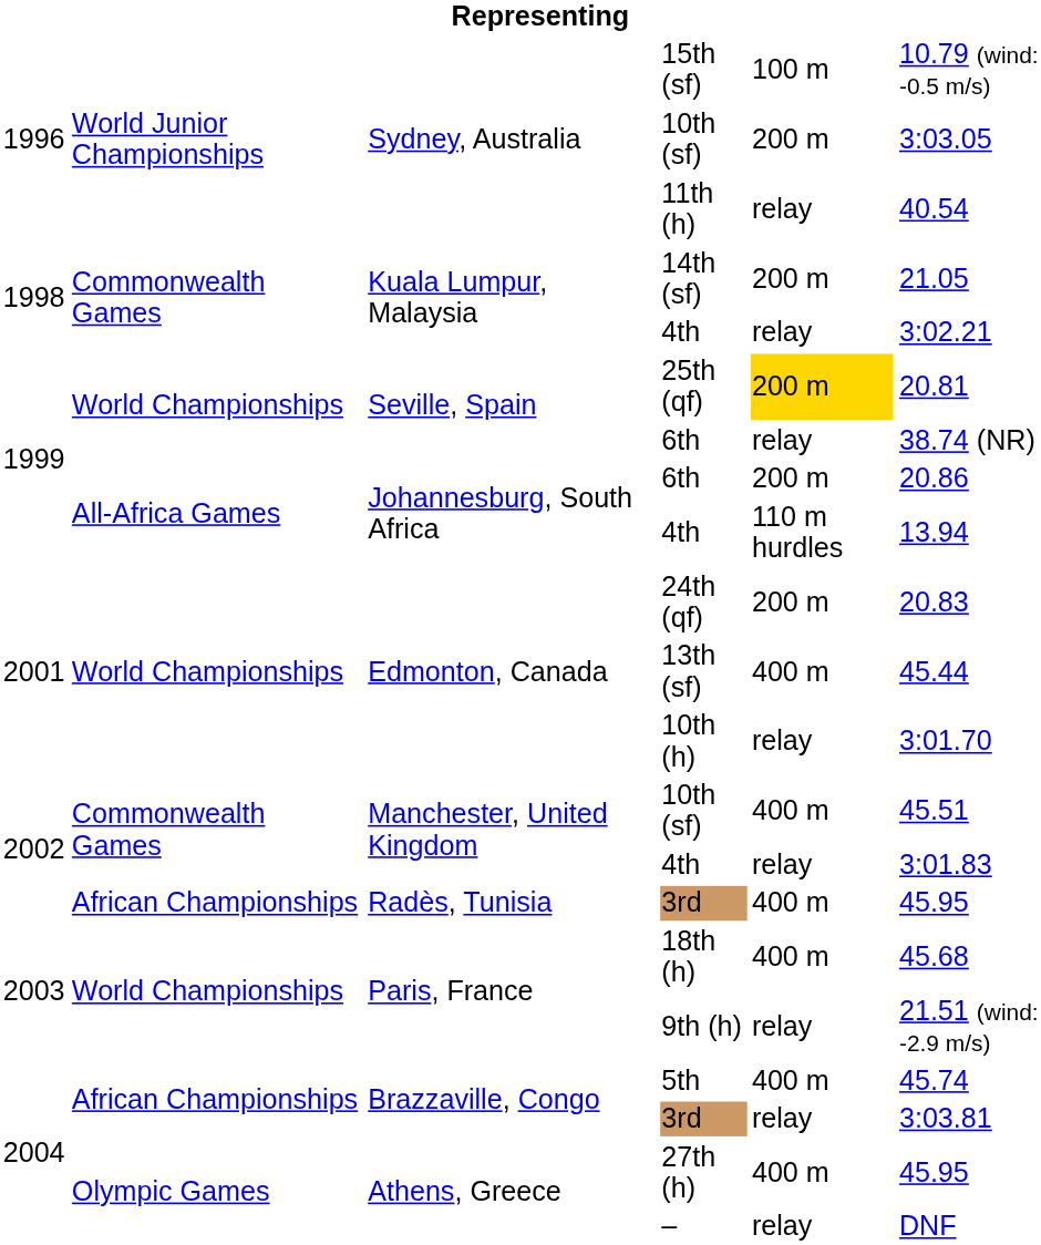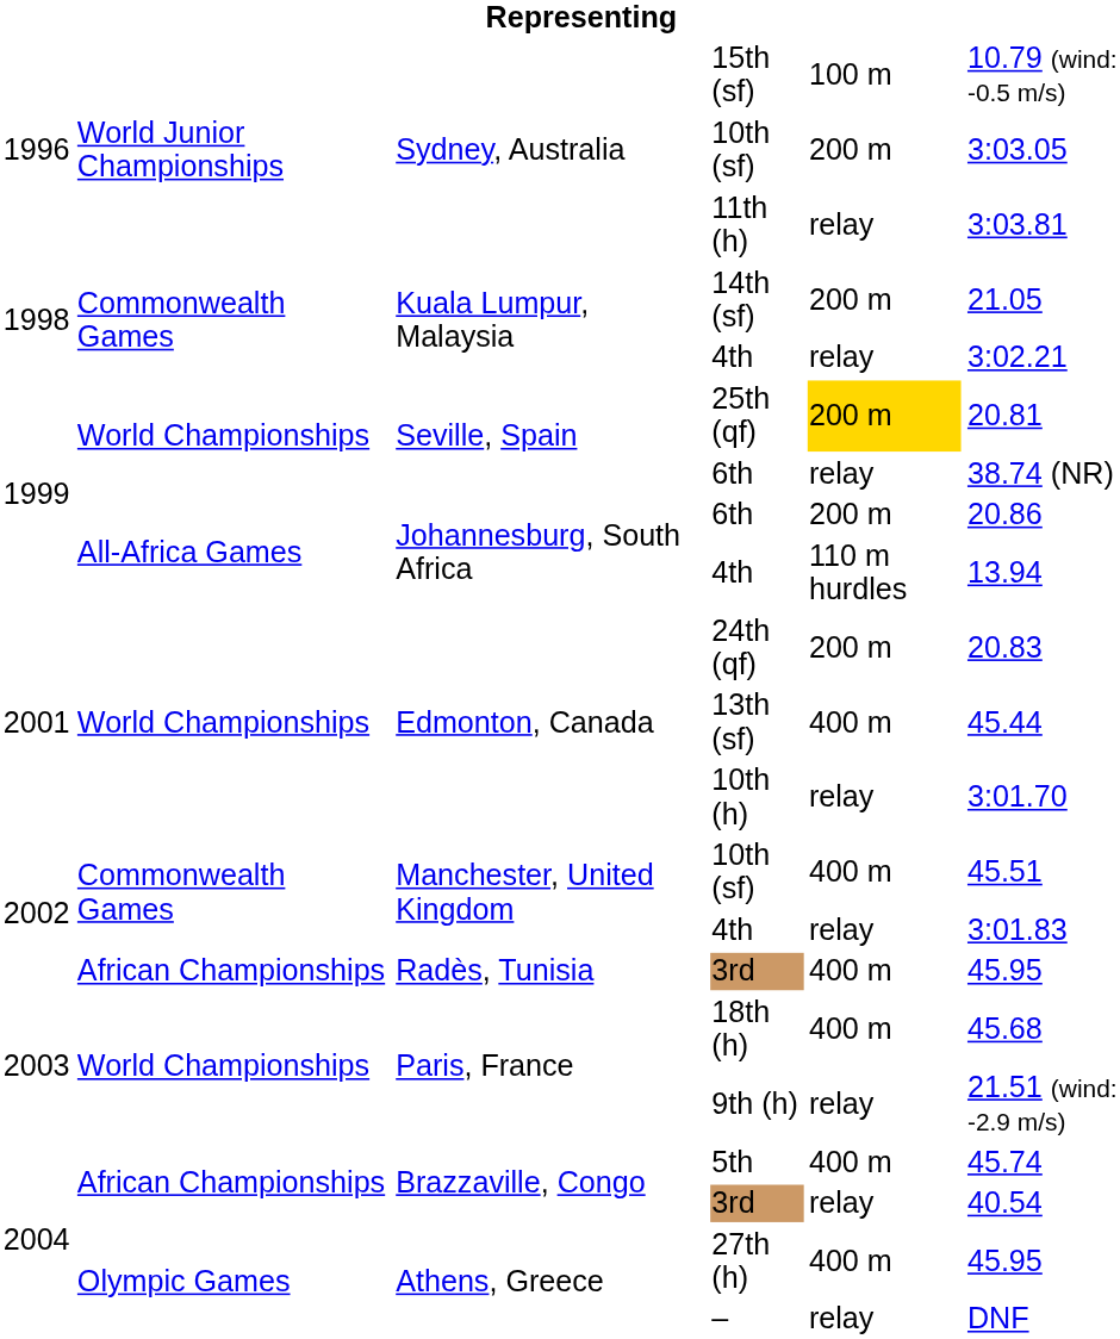 <table>
 <tr>
 <th colspan="6">Representing </th>
 </tr>
 <tr>
 <td rowspan=3>1996</td>
 <td rowspan=3><a href='#'>World Junior Championships</a></td>
 <td rowspan=3><a href='#'>Sydney</a>, Australia</td>
 <td>15th (sf)</td>
 <td>100 m</td>
 <td><a href='#'>10.79</a> <small>(wind: -0.5 m/s)</small></td>
 </tr>
 <tr>
 <td>10th (sf)</td>
 <td>200 m</td>
 <td><a href='#'>3:03.05</a></td>
 </tr>
 <tr>
 <td>11th (h)</td>
 <td> relay</td>
-<td><a href='#'>40.54</a></td>
+<td><a href='#'>3:03.81</a></td>
 </tr>
 <tr>
 <td rowspan=2>1998</td>
 <td rowspan=2><a href='#'>Commonwealth Games</a></td>
 <td rowspan=2><a href='#'>Kuala Lumpur</a>, Malaysia</td>
 <td>14th (sf)</td>
 <td>200 m</td>
 <td><a href='#'>21.05</a></td>
 </tr>
 <tr>
 <td>4th</td>
 <td> relay</td>
 <td><a href='#'>3:02.21</a></td>
 </tr>
 <tr>
 <td rowspan=4>1999</td>
 <td rowspan=2><a href='#'>World Championships</a></td>
 <td rowspan=2><a href='#'>Seville</a>, <a href='#'>Spain</a></td>
 <td>25th (qf)</td>
 <td style="background: gold;">200 m</td>
 <td><a href='#'>20.81</a></td>
 </tr>
 <tr>
 <td>6th</td>
 <td> relay</td>
 <td><a href='#'>38.74</a> (NR)</td>
 </tr>
 <tr>
 <td rowspan=2><a href='#'>All-Africa Games</a></td>
 <td rowspan=2><a href='#'>Johannesburg</a>, South Africa</td>
 <td>6th</td>
 <td>200 m</td>
 <td><a href='#'>20.86</a></td>
 </tr>
 <tr>
 <td>4th</td>
 <td>110 m hurdles</td>
 <td><a href='#'>13.94</a></td>
 </tr>
 <tr>
 <td rowspan=3>2001</td>
 <td rowspan=3><a href='#'>World Championships</a></td>
 <td rowspan=3><a href='#'>Edmonton</a>, Canada</td>
 <td>24th (qf)</td>
 <td>200 m</td>
 <td><a href='#'>20.83</a></td>
 </tr>
 <tr>
 <td>13th (sf)</td>
 <td>400 m</td>
 <td><a href='#'>45.44</a></td>
 </tr>
 <tr>
 <td>10th (h)</td>
 <td> relay</td>
 <td><a href='#'>3:01.70</a></td>
 </tr>
 <tr>
 <td rowspan=3>2002</td>
 <td rowspan=2><a href='#'>Commonwealth Games</a></td>
 <td rowspan=2><a href='#'>Manchester</a>, <a href='#'>United Kingdom</a></td>
 <td>10th (sf)</td>
 <td>400 m</td>
 <td><a href='#'>45.51</a></td>
 </tr>
 <tr>
 <td>4th</td>
 <td> relay</td>
 <td><a href='#'>3:01.83</a></td>
 </tr>
 <tr>
 <td><a href='#'>African Championships</a></td>
 <td><a href='#'>Radès</a>, <a href='#'>Tunisia</a></td>
 <td bgcolor=cc9966>3rd</td>
 <td>400 m</td>
 <td><a href='#'>45.95</a></td>
 </tr>
 <tr>
 <td rowspan=2>2003</td>
 <td rowspan=2><a href='#'>World Championships</a></td>
 <td rowspan=2><a href='#'>Paris</a>, France</td>
 <td>18th (h)</td>
 <td>400 m</td>
 <td><a href='#'>45.68</a></td>
 </tr>
 <tr>
 <td>9th (h)</td>
 <td> relay</td>
 <td><a href='#'>21.51</a> <small>(wind: -2.9 m/s)</small></td>
 </tr>
 <tr>
 <td rowspan=4>2004</td>
 <td rowspan=2><a href='#'>African Championships</a></td>
 <td rowspan=2><a href='#'>Brazzaville</a>, <a href='#'>Congo</a></td>
 <td>5th</td>
 <td>400 m</td>
 <td><a href='#'>45.74</a></td>
 </tr>
 <tr>
 <td bgcolor=cc9966>3rd</td>
 <td> relay</td>
-<td><a href='#'>3:03.81</a></td>
+<td><a href='#'>40.54</a></td>
 </tr>
 <tr>
 <td rowspan=2><a href='#'>Olympic Games</a></td>
 <td rowspan=2><a href='#'>Athens</a>, Greece</td>
 <td>27th (h)</td>
 <td>400 m</td>
 <td><a href='#'>45.95</a></td>
 </tr>
 <tr>
 <td>–</td>
 <td> relay</td>
 <td><a href='#'>DNF</a></td>
 </tr>
 </table>
